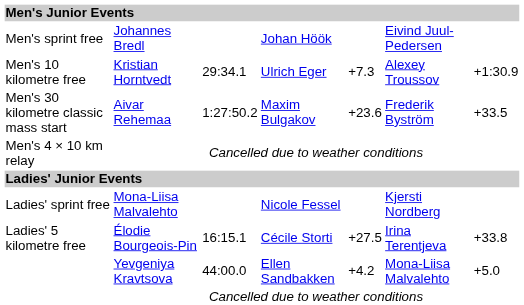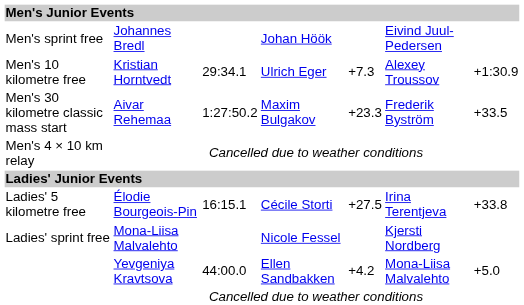 <table>
 <tr style="background:#ccc;">
 <td colspan=7><strong>Men's Junior Events</strong></td>
 </tr>
 <tr>
 <td>Men's sprint free</td>
 <td><a href='#'>Johannes Bredl</a><br></td>
 <td></td>
 <td><a href='#'>Johan Höök</a><br></td>
 <td></td>
 <td><a href='#'>Eivind Juul-Pedersen</a><br></td>
 <td></td>
 </tr>
 <tr>
 <td>Men's 10 kilometre free</td>
 <td><a href='#'>Kristian Horntvedt</a><br></td>
 <td>29:34.1</td>
 <td><a href='#'>Ulrich Eger</a><br></td>
 <td>+7.3</td>
 <td><a href='#'>Alexey Troussov</a><br></td>
 <td>+1:30.9</td>
 </tr>
 <tr>
 <td>Men's 30 kilometre classic mass start</td>
 <td><a href='#'>Aivar Rehemaa</a><br></td>
 <td>1:27:50.2</td>
 <td><a href='#'>Maxim Bulgakov</a><br></td>
-<td>+23.6</td>
+<td>+23.3</td>
 <td><a href='#'>Frederik Byström</a><br></td>
 <td>+33.5</td>
 </tr>
 <tr>
 <td>Men's 4 × 10 km relay</td>
 <td colspan=6 align=center><em>Cancelled due to weather conditions</em></td>
 </tr>
 <tr style="background:#ccc;">
 <td colspan=7><strong>Ladies' Junior Events</strong></td>
 </tr>
 <tr>
+<td>Ladies' 5 kilometre free</td>
+<td><a href='#'>Élodie Bourgeois-Pin</a><br></td>
+<td>16:15.1</td>
+<td><a href='#'>Cécile Storti</a><br></td>
+<td>+27.5</td>
+<td><a href='#'>Irina Terentjeva</a><br></td>
+<td>+33.8</td>
+</tr>
+<tr>
 <td>Ladies' sprint free</td>
 <td><a href='#'>Mona-Liisa Malvalehto</a><br></td>
 <td></td>
 <td><a href='#'>Nicole Fessel</a><br></td>
 <td></td>
 <td><a href='#'>Kjersti Nordberg</a><br></td>
 <td></td>
-</tr>
-<tr>
-<td>Ladies' 5 kilometre free</td>
-<td><a href='#'>Élodie Bourgeois-Pin</a><br></td>
-<td>16:15.1</td>
-<td><a href='#'>Cécile Storti</a><br></td>
-<td>+27.5</td>
-<td><a href='#'>Irina Terentjeva</a><br></td>
-<td>+33.8</td>
 </tr>
 <tr>
 <td></td>
 <td><a href='#'>Yevgeniya Kravtsova</a><br></td>
 <td>44:00.0</td>
 <td><a href='#'>Ellen Sandbakken</a><br></td>
 <td>+4.2</td>
 <td><a href='#'>Mona-Liisa Malvalehto</a><br></td>
 <td>+5.0</td>
 </tr>
 <tr>
 <td></td>
 <td colspan=6 align=center><em>Cancelled due to weather conditions</em></td>
 </tr>
 </table>
